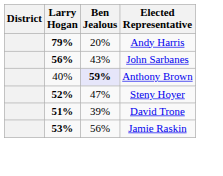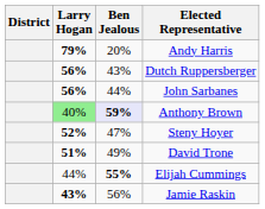 <table class="wikitable sortable">
 <tr>
 <th>District</th>
 <th>Larry<br>Hogan</th>
 <th>Ben<br>Jealous</th>
 <th>Elected<br>Representative</th>
 </tr>
 <tr align=center>
 <th></th>
 <td><strong>79%</strong></td>
 <td>20%</td>
 <td><a href='#'>Andy Harris</a></td>
 </tr>
 <tr align=center>
 <th></th>
 <td><strong>56%</strong></td>
 <td>43%</td>
+<td><a href='#'>Dutch Ruppersberger</a></td>
+</tr>
+<tr align=center>
+<th></th>
+<td><strong>56%</strong></td>
+<td>44%</td>
 <td><a href='#'>John Sarbanes</a></td>
 </tr>
 <tr align=center>
 <th></th>
-<td>40%</td>
+<td style="background: lightgreen;">40%</td>
 <td style="background: lavender;"><strong>59%</strong></td>
 <td><a href='#'>Anthony Brown</a></td>
 </tr>
 <tr align=center>
 <th></th>
 <td><strong>52%</strong></td>
 <td>47%</td>
 <td><a href='#'>Steny Hoyer</a></td>
 </tr>
 <tr align=center>
 <th></th>
 <td><strong>51%</strong></td>
-<td>39%</td>
+<td>49%</td>
 <td><a href='#'>David Trone</a></td>
 </tr>
 <tr align=center>
 <th></th>
-<td><strong>53%</strong></td>
+<td>44%</td>
+<td><strong>55%</strong></td>
+<td><a href='#'>Elijah Cummings</a></td>
+</tr>
+<tr align=center>
+<th></th>
+<td><strong>43%</strong></td>
 <td>56%</td>
 <td><a href='#'>Jamie Raskin</a></td>
 </tr>
 </table>
